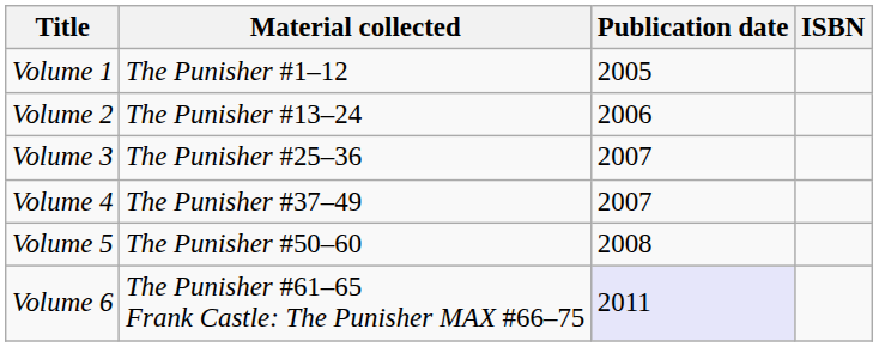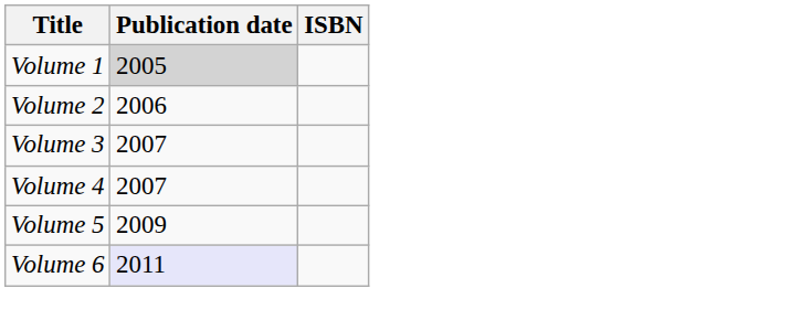 <table class="wikitable">
 <tr>
 <th>Title</th>
-<th>Material collected</th>
 <th>Publication date</th>
 <th>ISBN</th>
 </tr>
 <tr>
 <td><em>Volume 1</em></td>
-<td><em>The Punisher</em> #1–12</td>
-<td>2005</td>
+<td style="background: lightgrey;">2005</td>
 <td></td>
 </tr>
 <tr>
 <td><em>Volume 2</em></td>
-<td><em>The Punisher</em> #13–24</td>
 <td>2006</td>
 <td></td>
 </tr>
 <tr>
 <td><em>Volume 3</em></td>
-<td><em>The Punisher</em> #25–36</td>
 <td>2007</td>
 <td></td>
 </tr>
 <tr>
 <td><em>Volume 4</em></td>
-<td><em>The Punisher</em> #37–49</td>
 <td>2007</td>
 <td></td>
 </tr>
 <tr>
 <td><em>Volume 5</em></td>
-<td><em>The Punisher</em> #50–60</td>
-<td>2008</td>
+<td>2009</td>
 <td></td>
 </tr>
 <tr>
 <td><em>Volume 6</em></td>
-<td><em>The Punisher</em> #61–65<br><em>Frank Castle: The Punisher MAX</em> #66–75</td>
 <td style="background: lavender;">2011</td>
 <td></td>
 </tr>
 </table>
